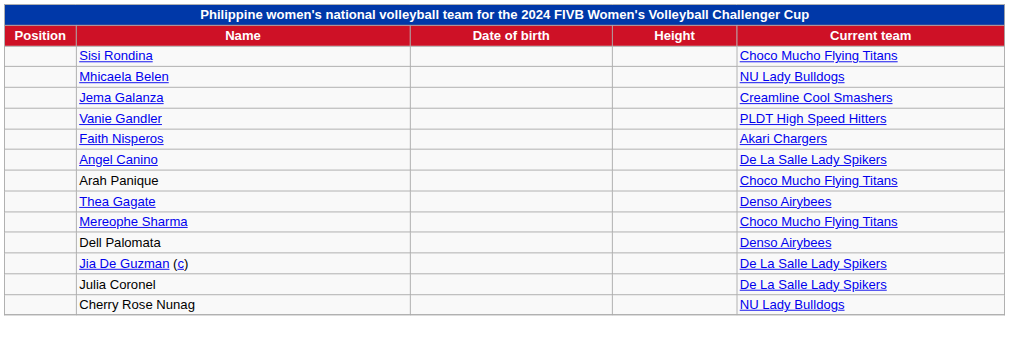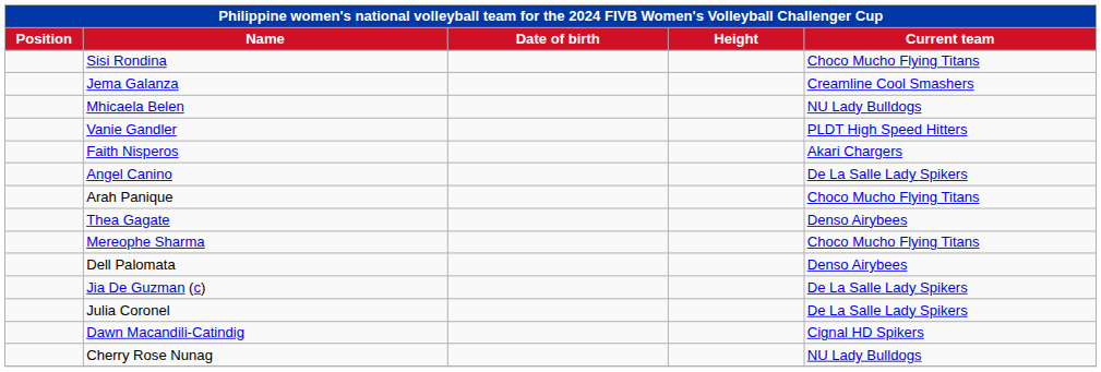 <table class="wikitable sortable" style="font-size:90%; text-align:center;">
 <tr>
 <th colspan="5" style= "background:#0038A8; color:#FFFFFF"><strong>Philippine women's national volleyball team for the 2024 FIVB Women's Volleyball Challenger Cup</strong></th>
 </tr>
 <tr>
 <th style="width:5em; background:#CE1126; color:#FFFFFF;">Position</th>
 <th style="width:25em; background:#CE1126; color:#FFFFFF;">Name</th>
 <th style="width:15em; background:#CE1126; color:#FFFFFF;">Date of birth</th>
 <th style="width:9em; background:#CE1126; color:#FFFFFF;">Height</th>
 <th style="width:20em; background:#CE1126; color:#FFFFFF;">Current team</th>
 </tr>
 <tr align=center>
 <td></td>
 <td align=left><a href='#'>Sisi Rondina</a></td>
 <td align=right></td>
 <td></td>
 <td align=left> <a href='#'>Choco Mucho Flying Titans</a></td>
 </tr>
 <tr align=center>
 <td></td>
+<td align=left><a href='#'>Jema Galanza</a></td>
+<td align=right></td>
+<td></td>
+<td align=left> <a href='#'>Creamline Cool Smashers</a></td>
+</tr>
+<tr align=center>
+<td></td>
 <td align=left><a href='#'>Mhicaela Belen</a></td>
 <td align=right></td>
 <td></td>
 <td align=left> <a href='#'>NU Lady Bulldogs</a></td>
-</tr>
-<tr align=center>
-<td></td>
-<td align=left><a href='#'>Jema Galanza</a></td>
-<td align=right></td>
-<td></td>
-<td align=left> <a href='#'>Creamline Cool Smashers</a></td>
 </tr>
 <tr align=center>
 <td></td>
 <td align=left><a href='#'>Vanie Gandler</a></td>
 <td align=right></td>
 <td></td>
 <td align=left> <a href='#'>PLDT High Speed Hitters</a></td>
 </tr>
 <tr align=center>
 <td></td>
 <td align=left><a href='#'>Faith Nisperos</a></td>
 <td align=right></td>
 <td></td>
 <td align=left> <a href='#'>Akari Chargers</a></td>
 </tr>
 <tr align=center>
 <td></td>
 <td align=left><a href='#'>Angel Canino</a></td>
 <td align=right></td>
 <td></td>
 <td align=left> <a href='#'>De La Salle Lady Spikers</a></td>
 </tr>
 <tr align=center>
 <td></td>
 <td align=left>Arah Panique</td>
 <td align=right></td>
 <td></td>
 <td align=left> <a href='#'>Choco Mucho Flying Titans</a></td>
 </tr>
 <tr align=center>
 <td></td>
 <td align=left><a href='#'>Thea Gagate</a></td>
 <td align=right></td>
 <td></td>
 <td align=left> <a href='#'>Denso Airybees</a></td>
 </tr>
 <tr align=center>
 <td></td>
 <td align=left><a href='#'>Mereophe Sharma</a></td>
 <td align=right></td>
 <td></td>
 <td align=left> <a href='#'>Choco Mucho Flying Titans</a></td>
 </tr>
 <tr align=center>
 <td></td>
 <td align=left>Dell Palomata</td>
 <td align=right></td>
 <td></td>
 <td align=left> <a href='#'>Denso Airybees</a></td>
 </tr>
 <tr align=center>
 <td></td>
 <td align=left><a href='#'>Jia De Guzman</a> (<a href='#'>c</a>)</td>
 <td align=right></td>
 <td></td>
 <td align=left> <a href='#'>De La Salle Lady Spikers</a></td>
 </tr>
 <tr align=center>
 <td></td>
 <td align=left>Julia Coronel</td>
 <td align=right></td>
 <td></td>
 <td align=left> <a href='#'>De La Salle Lady Spikers</a></td>
 </tr>
 <tr align=center>
 <td></td>
+<td align=left><a href='#'>Dawn Macandili-Catindig</a></td>
+<td align=right></td>
+<td></td>
+<td align=left> <a href='#'>Cignal HD Spikers</a></td>
+</tr>
+<tr align=center>
+<td></td>
 <td align=left>Cherry Rose Nunag</td>
 <td align=right></td>
 <td></td>
 <td align=left> <a href='#'>NU Lady Bulldogs</a></td>
 </tr>
 <tr align=center>
 </tr>
 </table>
